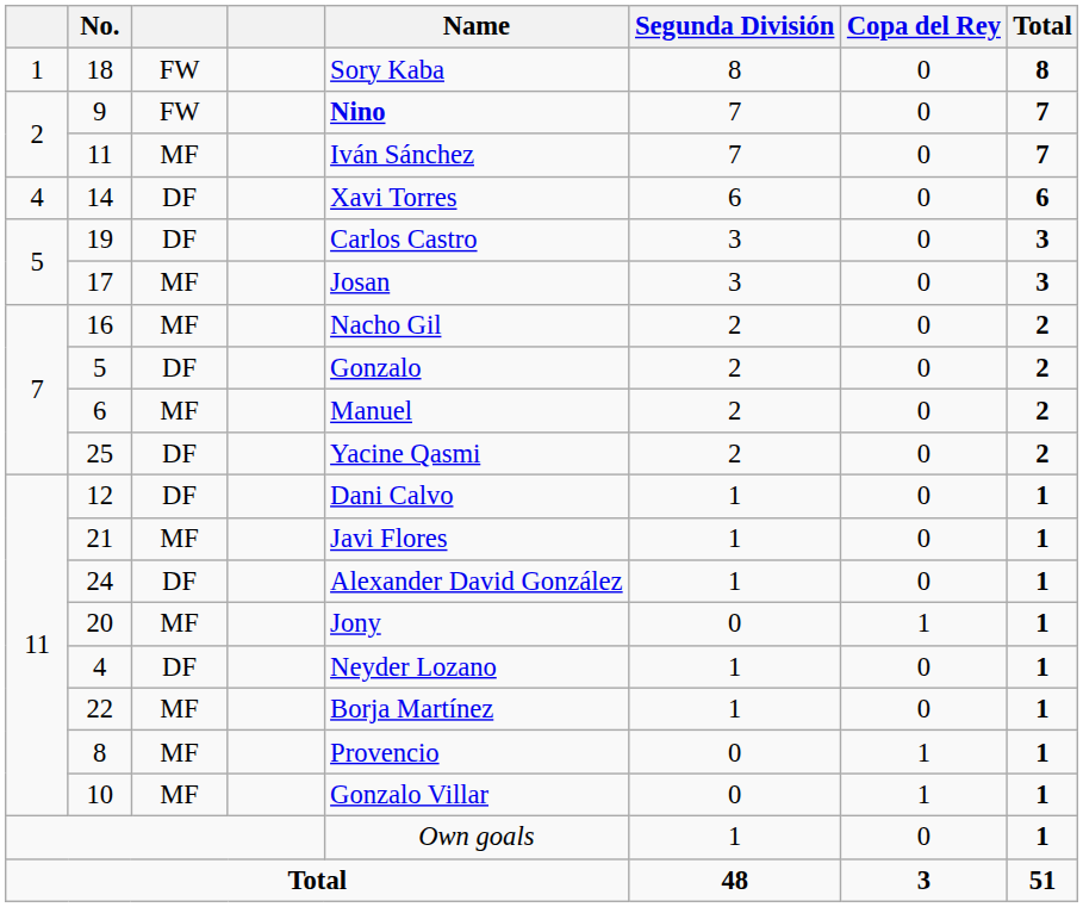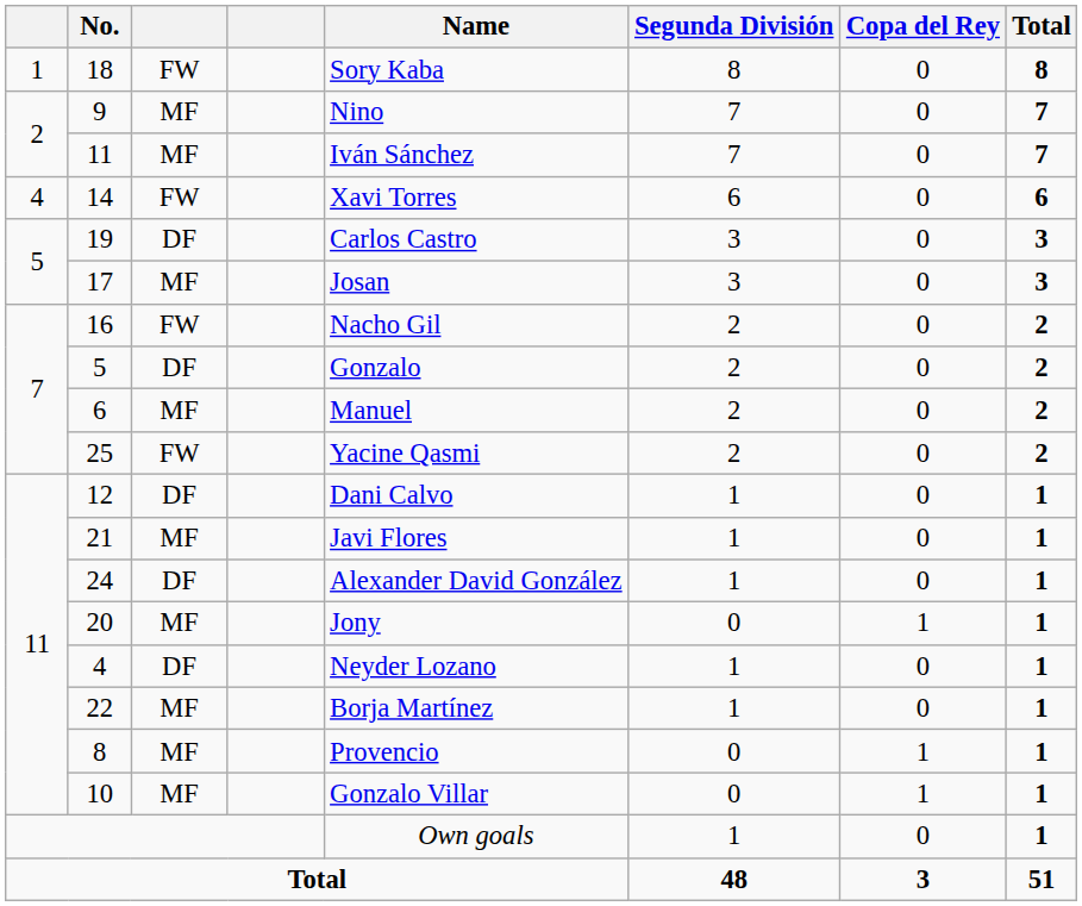 <table class="wikitable sortable" style="text-align:center;">
 <tr>
 <th width="30"></th>
 <th width="30">No.</th>
 <th width="50"></th>
 <th width="50"></th>
 <th>Name</th>
 <th><a href='#'>Segunda División</a></th>
 <th><a href='#'>Copa del Rey</a></th>
 <th>Total</th>
 </tr>
 <tr>
 <td>1</td>
 <td>18</td>
 <td>FW</td>
 <td></td>
 <td align=left><a href='#'>Sory Kaba</a></td>
 <td>8</td>
 <td>0</td>
 <td><strong>8</strong></td>
 </tr>
 <tr>
 <td rowspan=2>2</td>
 <td>9</td>
-<td>FW</td>
+<td>MF</td>
 <td></td>
-<td align=left><strong><a href='#'>Nino</a></strong></td>
+<td align=left><a href='#'>Nino</a></td>
 <td>7</td>
 <td>0</td>
 <td><strong>7</strong></td>
 </tr>
 <tr>
 <td>11</td>
 <td>MF</td>
 <td></td>
 <td align=left><a href='#'>Iván Sánchez</a></td>
 <td>7</td>
 <td>0</td>
 <td><strong>7</strong></td>
 </tr>
 <tr>
 <td>4</td>
 <td>14</td>
-<td>DF</td>
+<td>FW</td>
 <td></td>
 <td align=left><a href='#'>Xavi Torres</a></td>
 <td>6</td>
 <td>0</td>
 <td><strong>6</strong></td>
 </tr>
 <tr>
 <td rowspan=2>5</td>
 <td>19</td>
 <td>DF</td>
 <td></td>
 <td align=left><a href='#'>Carlos Castro</a></td>
 <td>3</td>
 <td>0</td>
 <td><strong>3</strong></td>
 </tr>
 <tr>
 <td>17</td>
 <td>MF</td>
 <td></td>
 <td align=left><a href='#'>Josan</a></td>
 <td>3</td>
 <td>0</td>
 <td><strong>3</strong></td>
 </tr>
 <tr>
 <td rowspan=4>7</td>
 <td>16</td>
-<td>MF</td>
+<td>FW</td>
 <td></td>
 <td align=left><a href='#'>Nacho Gil</a></td>
 <td>2</td>
 <td>0</td>
 <td><strong>2</strong></td>
 </tr>
 <tr>
 <td>5</td>
 <td>DF</td>
 <td></td>
 <td align=left><a href='#'>Gonzalo</a></td>
 <td>2</td>
 <td>0</td>
 <td><strong>2</strong></td>
 </tr>
 <tr>
 <td>6</td>
 <td>MF</td>
 <td></td>
 <td align=left><a href='#'>Manuel</a></td>
 <td>2</td>
 <td>0</td>
 <td><strong>2</strong></td>
 </tr>
 <tr>
 <td>25</td>
-<td>DF</td>
+<td>FW</td>
 <td></td>
 <td align=left><a href='#'>Yacine Qasmi</a></td>
 <td>2</td>
 <td>0</td>
 <td><strong>2</strong></td>
 </tr>
 <tr>
 <td rowspan=8>11</td>
 <td>12</td>
 <td>DF</td>
 <td></td>
 <td align=left><a href='#'>Dani Calvo</a></td>
 <td>1</td>
 <td>0</td>
 <td><strong>1</strong></td>
 </tr>
 <tr>
 <td>21</td>
 <td>MF</td>
 <td></td>
 <td align=left><a href='#'>Javi Flores</a></td>
 <td>1</td>
 <td>0</td>
 <td><strong>1</strong></td>
 </tr>
 <tr>
 <td>24</td>
 <td>DF</td>
 <td></td>
 <td align=left><a href='#'>Alexander David González</a></td>
 <td>1</td>
 <td>0</td>
 <td><strong>1</strong></td>
 </tr>
 <tr>
 <td>20</td>
 <td>MF</td>
 <td></td>
 <td align=left><a href='#'>Jony</a></td>
 <td>0</td>
 <td>1</td>
 <td><strong>1</strong></td>
 </tr>
 <tr>
 <td>4</td>
 <td>DF</td>
 <td></td>
 <td align=left><a href='#'>Neyder Lozano</a></td>
 <td>1</td>
 <td>0</td>
 <td><strong>1</strong></td>
 </tr>
 <tr>
 <td>22</td>
 <td>MF</td>
 <td></td>
 <td align=left><a href='#'>Borja Martínez</a></td>
 <td>1</td>
 <td>0</td>
 <td><strong>1</strong></td>
 </tr>
 <tr>
 <td>8</td>
 <td>MF</td>
 <td></td>
 <td align=left><a href='#'>Provencio</a></td>
 <td>0</td>
 <td>1</td>
 <td><strong>1</strong></td>
 </tr>
 <tr>
 <td>10</td>
 <td>MF</td>
 <td></td>
 <td align=left><a href='#'>Gonzalo Villar</a></td>
 <td>0</td>
 <td>1</td>
 <td><strong>1</strong></td>
 </tr>
 <tr>
 <td colspan=4></td>
 <td><em>Own goals</em></td>
 <td>1</td>
 <td>0</td>
 <td><strong>1</strong></td>
 </tr>
 <tr>
 <td colspan=5><strong>Total</strong></td>
 <td><strong>48</strong></td>
 <td><strong>3</strong></td>
 <td><strong>51</strong></td>
 </tr>
 </table>
